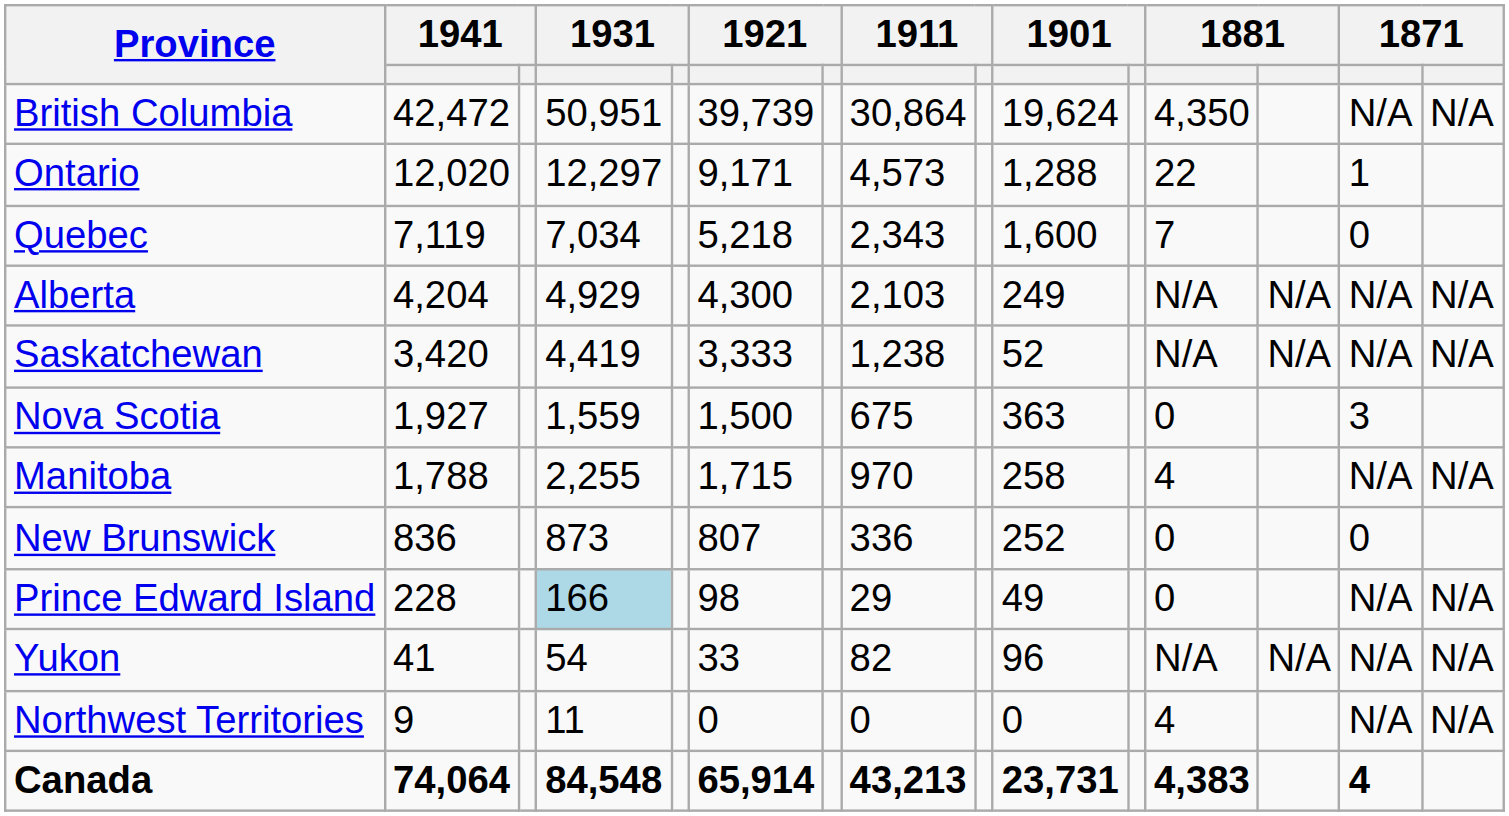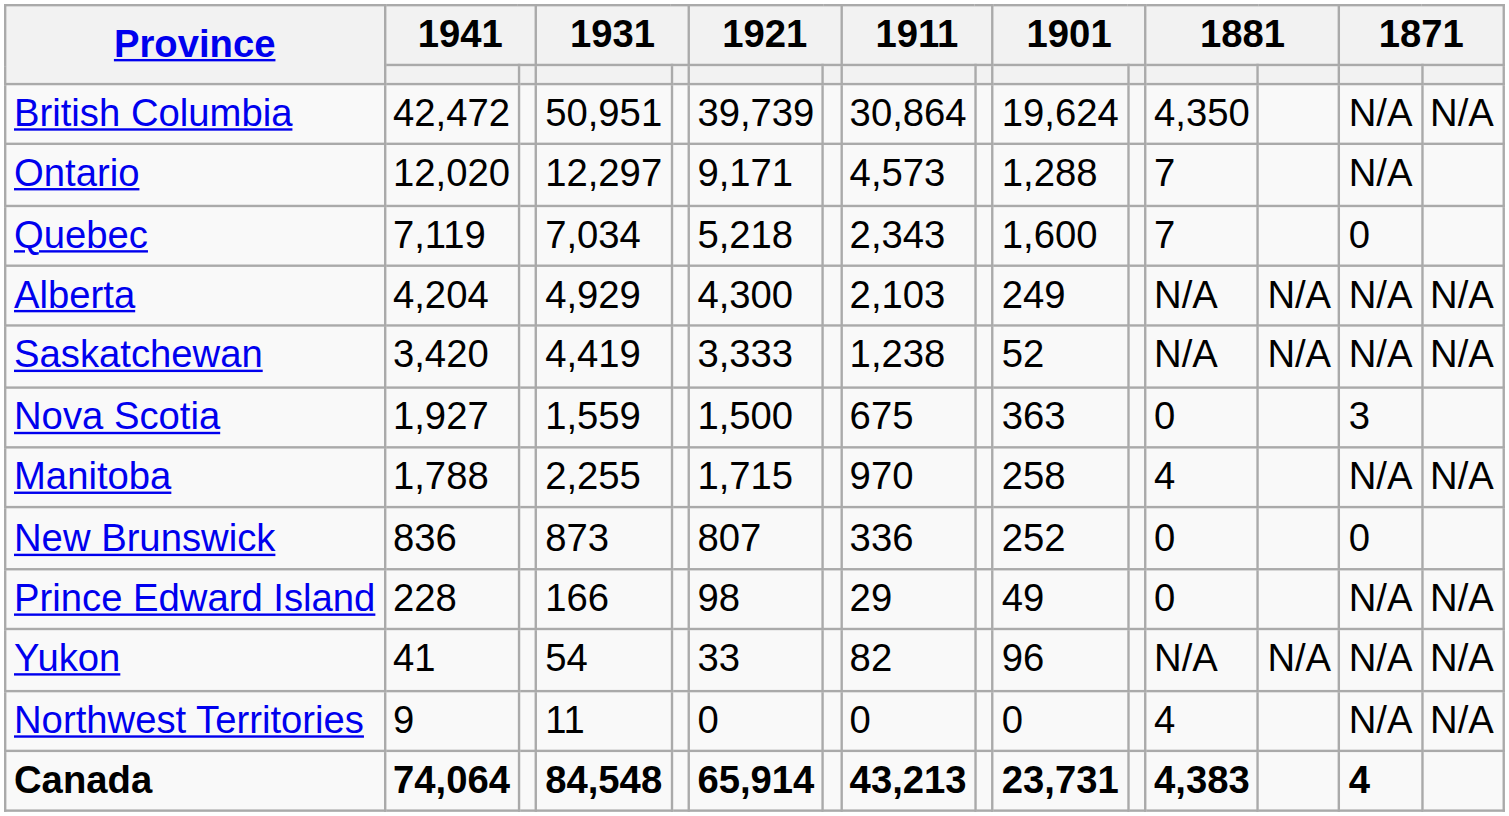 <table class="wikitable sortable">
 <tr>
 <th rowspan="2"><a href='#'>Province</a></th>
 <th colspan="2">1941<br></th>
 <th colspan="2">1931<br></th>
 <th colspan="2">1921<br></th>
 <th colspan="2">1911<br></th>
 <th colspan="2">1901<br></th>
 <th colspan="2">1881<br></th>
 <th colspan="2">1871<br></th>
 </tr>
 <tr>
 <th><a href='#'></a></th>
 <th></th>
 <th></th>
 <th></th>
 <th></th>
 <th></th>
 <th></th>
 <th></th>
 <th></th>
 <th></th>
 <th></th>
 <th></th>
 <th></th>
 <th></th>
 </tr>
 <tr>
 <td> <a href='#'>British Columbia</a></td>
 <td>42,472</td>
 <td></td>
 <td>50,951</td>
 <td></td>
 <td>39,739</td>
 <td></td>
 <td>30,864</td>
 <td></td>
 <td>19,624</td>
 <td></td>
 <td>4,350</td>
 <td></td>
 <td>N/A</td>
 <td>N/A</td>
 </tr>
 <tr>
 <td> <a href='#'>Ontario</a></td>
 <td>12,020</td>
 <td></td>
 <td>12,297</td>
 <td></td>
 <td>9,171</td>
 <td></td>
 <td>4,573</td>
 <td></td>
 <td>1,288</td>
 <td></td>
-<td>22</td>
+<td>7</td>
 <td></td>
-<td>1</td>
+<td>N/A</td>
 <td></td>
 </tr>
 <tr>
 <td> <a href='#'>Quebec</a></td>
 <td>7,119</td>
 <td></td>
 <td>7,034</td>
 <td></td>
 <td>5,218</td>
 <td></td>
 <td>2,343</td>
 <td></td>
 <td>1,600</td>
 <td></td>
 <td>7</td>
 <td></td>
 <td>0</td>
 <td></td>
 </tr>
 <tr>
 <td> <a href='#'>Alberta</a></td>
 <td>4,204</td>
 <td></td>
 <td>4,929</td>
 <td></td>
 <td>4,300</td>
 <td></td>
 <td>2,103</td>
 <td></td>
 <td>249</td>
 <td></td>
 <td>N/A</td>
 <td>N/A</td>
 <td>N/A</td>
 <td>N/A</td>
 </tr>
 <tr>
 <td> <a href='#'>Saskatchewan</a></td>
 <td>3,420</td>
 <td></td>
 <td>4,419</td>
 <td></td>
 <td>3,333</td>
 <td></td>
 <td>1,238</td>
 <td></td>
 <td>52</td>
 <td></td>
 <td>N/A</td>
 <td>N/A</td>
 <td>N/A</td>
 <td>N/A</td>
 </tr>
 <tr>
 <td> <a href='#'>Nova Scotia</a></td>
 <td>1,927</td>
 <td></td>
 <td>1,559</td>
 <td></td>
 <td>1,500</td>
 <td></td>
 <td>675</td>
 <td></td>
 <td>363</td>
 <td></td>
 <td>0</td>
 <td></td>
 <td>3</td>
 <td></td>
 </tr>
 <tr>
 <td> <a href='#'>Manitoba</a></td>
 <td>1,788</td>
 <td></td>
 <td>2,255</td>
 <td></td>
 <td>1,715</td>
 <td></td>
 <td>970</td>
 <td></td>
 <td>258</td>
 <td></td>
 <td>4</td>
 <td></td>
 <td>N/A</td>
 <td>N/A</td>
 </tr>
 <tr>
 <td> <a href='#'>New Brunswick</a></td>
 <td>836</td>
 <td></td>
 <td>873</td>
 <td></td>
 <td>807</td>
 <td></td>
 <td>336</td>
 <td></td>
 <td>252</td>
 <td></td>
 <td>0</td>
 <td></td>
 <td>0</td>
 <td></td>
 </tr>
 <tr>
 <td> <a href='#'>Prince Edward Island</a></td>
 <td>228</td>
 <td></td>
-<td style="background: lightblue;">166</td>
+<td>166</td>
 <td></td>
 <td>98</td>
 <td></td>
 <td>29</td>
 <td></td>
 <td>49</td>
 <td></td>
 <td>0</td>
 <td></td>
 <td>N/A</td>
 <td>N/A</td>
 </tr>
 <tr>
 <td> <a href='#'>Yukon</a></td>
 <td>41</td>
 <td></td>
 <td>54</td>
 <td></td>
 <td>33</td>
 <td></td>
 <td>82</td>
 <td></td>
 <td>96</td>
 <td></td>
 <td>N/A</td>
 <td>N/A</td>
 <td>N/A</td>
 <td>N/A</td>
 </tr>
 <tr>
 <td> <a href='#'>Northwest Territories</a></td>
 <td>9</td>
 <td></td>
 <td>11</td>
 <td></td>
 <td>0</td>
 <td></td>
 <td>0</td>
 <td></td>
 <td>0</td>
 <td></td>
 <td>4</td>
 <td></td>
 <td>N/A</td>
 <td>N/A</td>
 </tr>
 <tr>
 <td> <strong>Canada</strong></td>
 <td><strong>74,064</strong></td>
 <td><strong></strong></td>
 <td><strong>84,548</strong></td>
 <td><strong></strong></td>
 <td><strong>65,914</strong></td>
 <td><strong></strong></td>
 <td><strong>43,213</strong></td>
 <td><strong></strong></td>
 <td><strong>23,731</strong></td>
 <td><strong></strong></td>
 <td><strong>4,383</strong></td>
 <td><strong></strong></td>
 <td><strong>4</strong></td>
 <td><strong></strong></td>
 </tr>
 </table>
